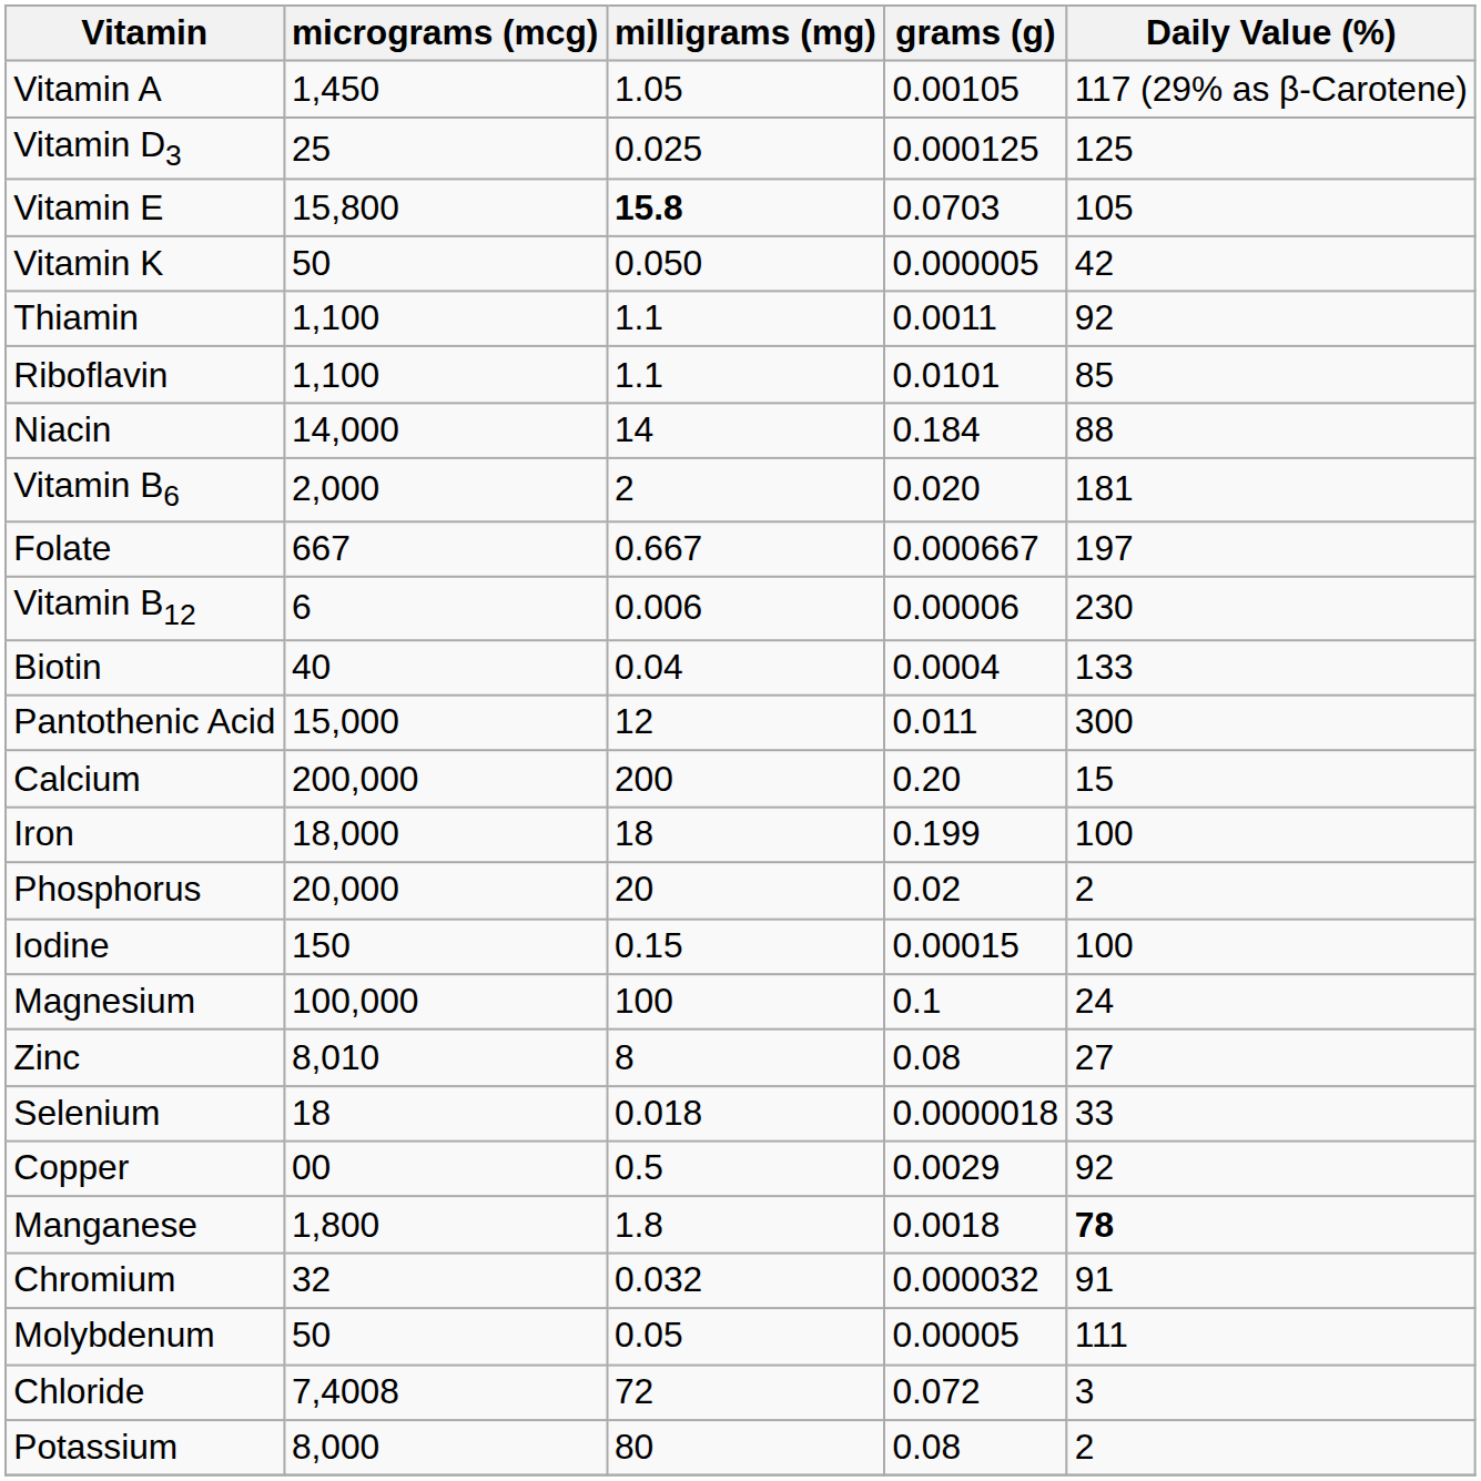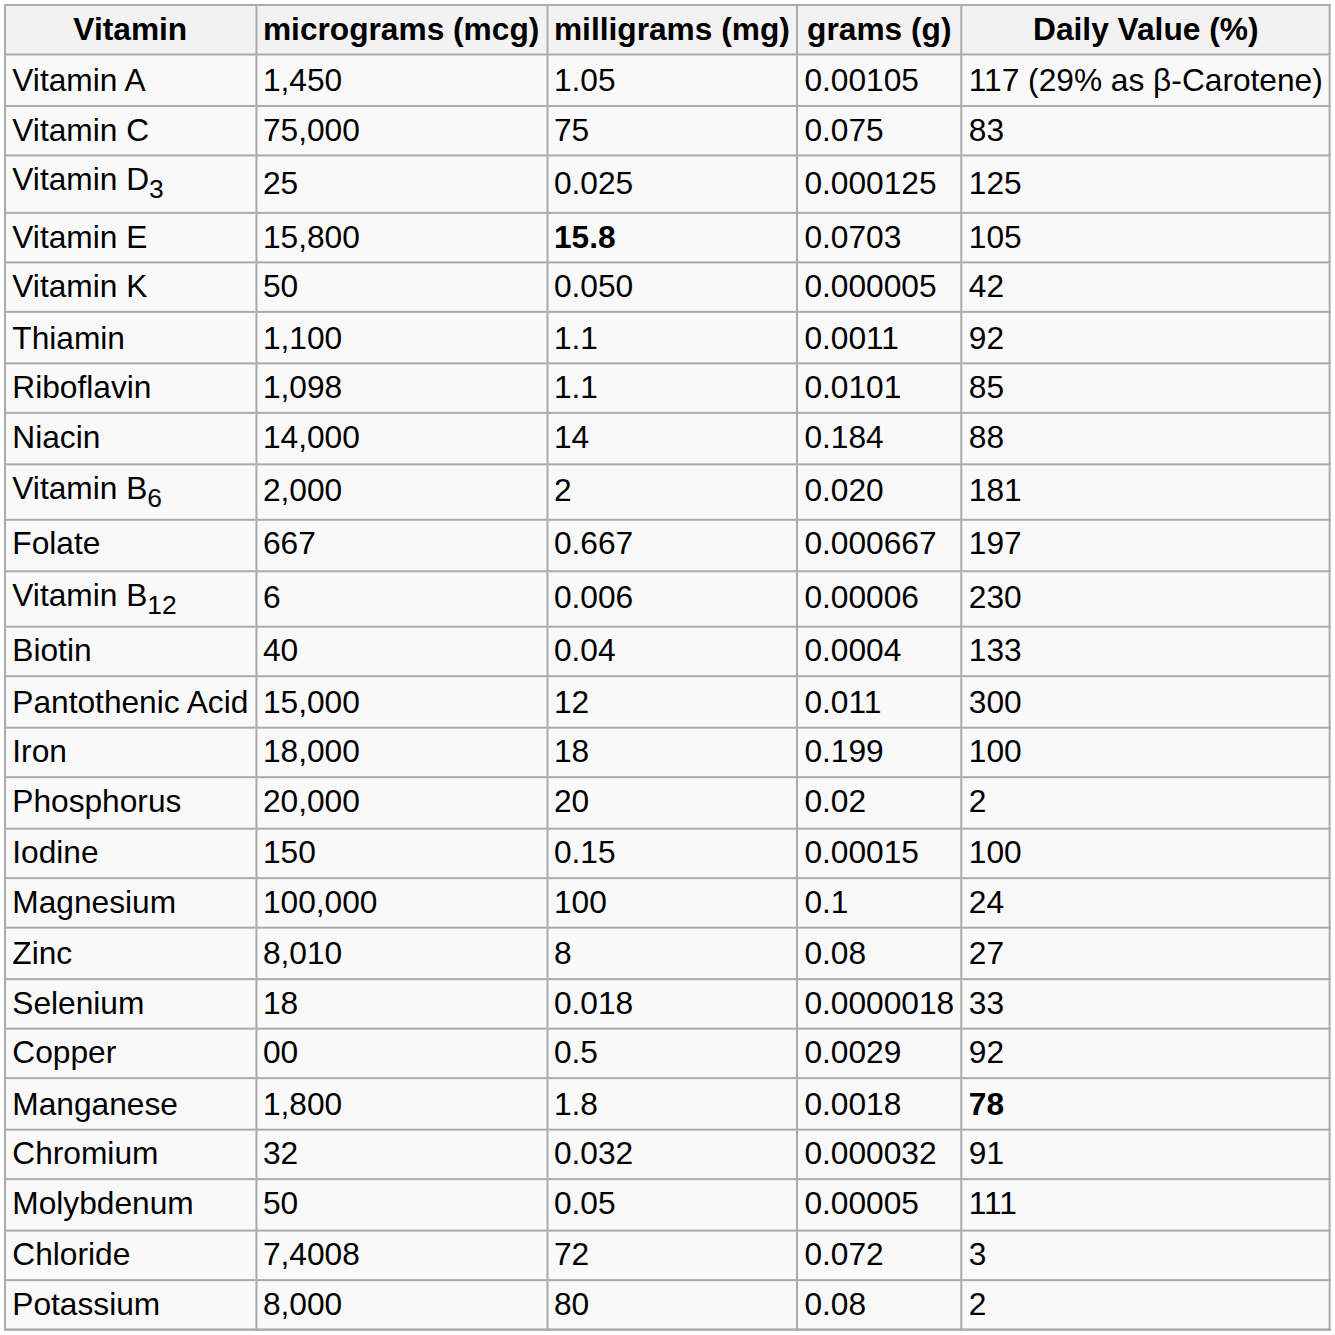 <table class="wikitable sortable">
 <tr>
 <th>Vitamin</th>
 <th>micrograms (mcg)</th>
 <th>milligrams (mg)</th>
 <th>grams (g)</th>
 <th>Daily Value (%)</th>
 </tr>
 <tr>
 <td>Vitamin A</td>
 <td>1,450</td>
 <td>1.05</td>
 <td>0.00105</td>
 <td>117 (29% as β-Carotene)</td>
+</tr>
+<tr>
+<td>Vitamin C</td>
+<td>75,000</td>
+<td>75</td>
+<td>0.075</td>
+<td>83</td>
 </tr>
 <tr>
 <td>Vitamin D<sub>3</sub></td>
 <td>25</td>
 <td>0.025</td>
 <td>0.000125</td>
 <td>125</td>
 </tr>
 <tr>
 <td>Vitamin E</td>
 <td>15,800</td>
 <td><strong>15.8</strong></td>
 <td>0.0703</td>
 <td>105</td>
 </tr>
 <tr>
 <td>Vitamin K</td>
 <td>50</td>
 <td>0.050</td>
 <td>0.000005</td>
 <td>42</td>
 </tr>
 <tr>
 <td>Thiamin</td>
 <td>1,100</td>
 <td>1.1</td>
 <td>0.0011</td>
 <td>92</td>
 </tr>
 <tr>
 <td>Riboflavin</td>
-<td>1,100</td>
+<td>1,098</td>
 <td>1.1</td>
 <td>0.0101</td>
 <td>85</td>
 </tr>
 <tr>
 <td>Niacin</td>
 <td>14,000</td>
 <td>14</td>
 <td>0.184</td>
 <td>88</td>
 </tr>
 <tr>
 <td>Vitamin B<sub>6</sub></td>
 <td>2,000</td>
 <td>2</td>
 <td>0.020</td>
 <td>181</td>
 </tr>
 <tr>
 <td>Folate</td>
 <td>667</td>
 <td>0.667</td>
 <td>0.000667</td>
 <td>197</td>
 </tr>
 <tr>
 <td>Vitamin B<sub>12</sub></td>
 <td>6</td>
 <td>0.006</td>
 <td>0.00006</td>
 <td>230</td>
 </tr>
 <tr>
 <td>Biotin</td>
 <td>40</td>
 <td>0.04</td>
 <td>0.0004</td>
 <td>133</td>
 </tr>
 <tr>
 <td>Pantothenic Acid</td>
 <td>15,000</td>
 <td>12</td>
 <td>0.011</td>
 <td>300</td>
-</tr>
-<tr>
-<td>Calcium</td>
-<td>200,000</td>
-<td>200</td>
-<td>0.20</td>
-<td>15</td>
 </tr>
 <tr>
 <td>Iron</td>
 <td>18,000</td>
 <td>18</td>
 <td>0.199</td>
 <td>100</td>
 </tr>
 <tr>
 <td>Phosphorus</td>
 <td>20,000</td>
 <td>20</td>
 <td>0.02</td>
 <td>2</td>
 </tr>
 <tr>
 <td>Iodine</td>
 <td>150</td>
 <td>0.15</td>
 <td>0.00015</td>
 <td>100</td>
 </tr>
 <tr>
 <td>Magnesium</td>
 <td>100,000</td>
 <td>100</td>
 <td>0.1</td>
 <td>24</td>
 </tr>
 <tr>
 <td>Zinc</td>
 <td>8,010</td>
 <td>8</td>
 <td>0.08</td>
 <td>27</td>
 </tr>
 <tr>
 <td>Selenium</td>
 <td>18</td>
 <td>0.018</td>
 <td>0.0000018</td>
 <td>33</td>
 </tr>
 <tr>
 <td>Copper</td>
 <td>00</td>
 <td>0.5</td>
 <td>0.0029</td>
 <td>92</td>
 </tr>
 <tr>
 <td>Manganese</td>
 <td>1,800</td>
 <td>1.8</td>
 <td>0.0018</td>
 <td><strong>78</strong></td>
 </tr>
 <tr>
 <td>Chromium</td>
 <td>32</td>
 <td>0.032</td>
 <td>0.000032</td>
 <td>91</td>
 </tr>
 <tr>
 <td>Molybdenum</td>
 <td>50</td>
 <td>0.05</td>
 <td>0.00005</td>
 <td>111</td>
 </tr>
 <tr>
 <td>Chloride</td>
 <td>7,4008</td>
 <td>72</td>
 <td>0.072</td>
 <td>3</td>
 </tr>
 <tr>
 <td>Potassium</td>
 <td>8,000</td>
 <td>80</td>
 <td>0.08</td>
 <td>2</td>
 </tr>
 <tr>
 </tr>
 </table>
